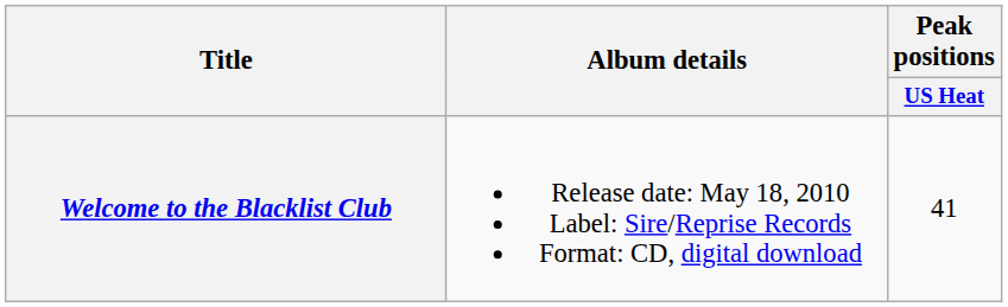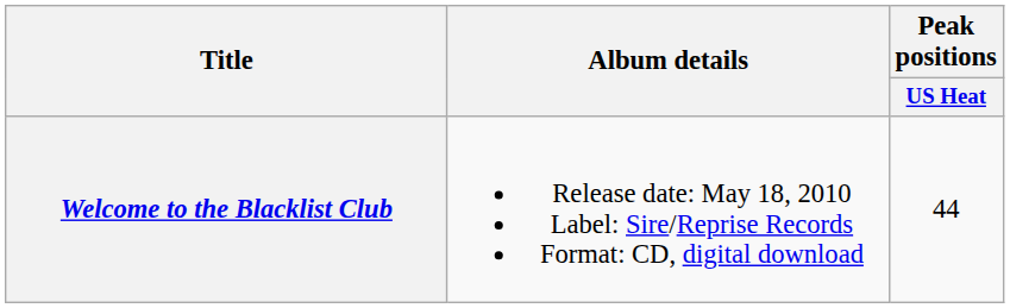 <table class="wikitable plainrowheaders" style="text-align:center;">
 <tr>
 <th rowspan="2" style="width:16em;">Title</th>
 <th rowspan="2" style="width:16em;">Album details</th>
 <th>Peak positions</th>
 </tr>
 <tr style="font-size:smaller;">
 <th style="width:60px;"><a href='#'>US Heat</a><br></th>
 </tr>
 <tr>
 <th scope="row"><em><a href='#'>Welcome to the Blacklist Club</a></em></th>
 <td><br><ul><li>Release date: May 18, 2010</li><li>Label: <a href='#'>Sire</a>/<a href='#'>Reprise Records</a></li><li>Format: CD, <a href='#'>digital download</a></li></ul></td>
-<td>41</td>
+<td>44</td>
 </tr>
 </table>
